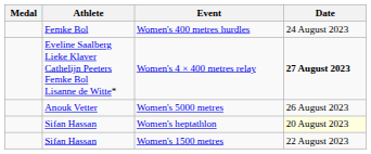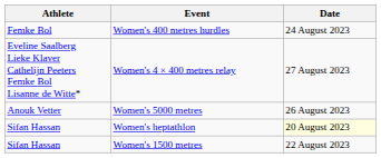 <table class="wikitable" style="font-size:90%" width=60%>
 <tr>
-<th>Medal</th>
 <th>Athlete</th>
 <th>Event</th>
 <th>Date</th>
 </tr>
 <tr>
-<td></td>
 <td><a href='#'>Femke Bol</a></td>
 <td><a href='#'>Women's 400 metres hurdles</a></td>
 <td>24 August 2023</td>
 </tr>
 <tr>
-<td></td>
 <td><a href='#'>Eveline Saalberg</a><br><a href='#'>Lieke Klaver</a><br><a href='#'>Cathelijn Peeters</a><br><a href='#'>Femke Bol</a><br><a href='#'>Lisanne de Witte</a>*</td>
 <td><a href='#'>Women's 4 × 400 metres relay</a></td>
-<td><strong>27 August 2023</strong></td>
+<td>27 August 2023</td>
 </tr>
 <tr>
-<td></td>
 <td><a href='#'>Anouk Vetter</a></td>
 <td><a href='#'>Women's 5000 metres</a></td>
 <td>26 August 2023</td>
 </tr>
 <tr>
-<td></td>
 <td><a href='#'>Sifan Hassan</a></td>
 <td><a href='#'>Women's heptathlon</a></td>
 <td style="background: lightyellow;">20 August 2023</td>
 </tr>
 <tr>
-<td></td>
 <td><a href='#'>Sifan Hassan</a></td>
 <td><a href='#'>Women's 1500 metres</a></td>
 <td>22 August 2023</td>
 </tr>
 </table>
